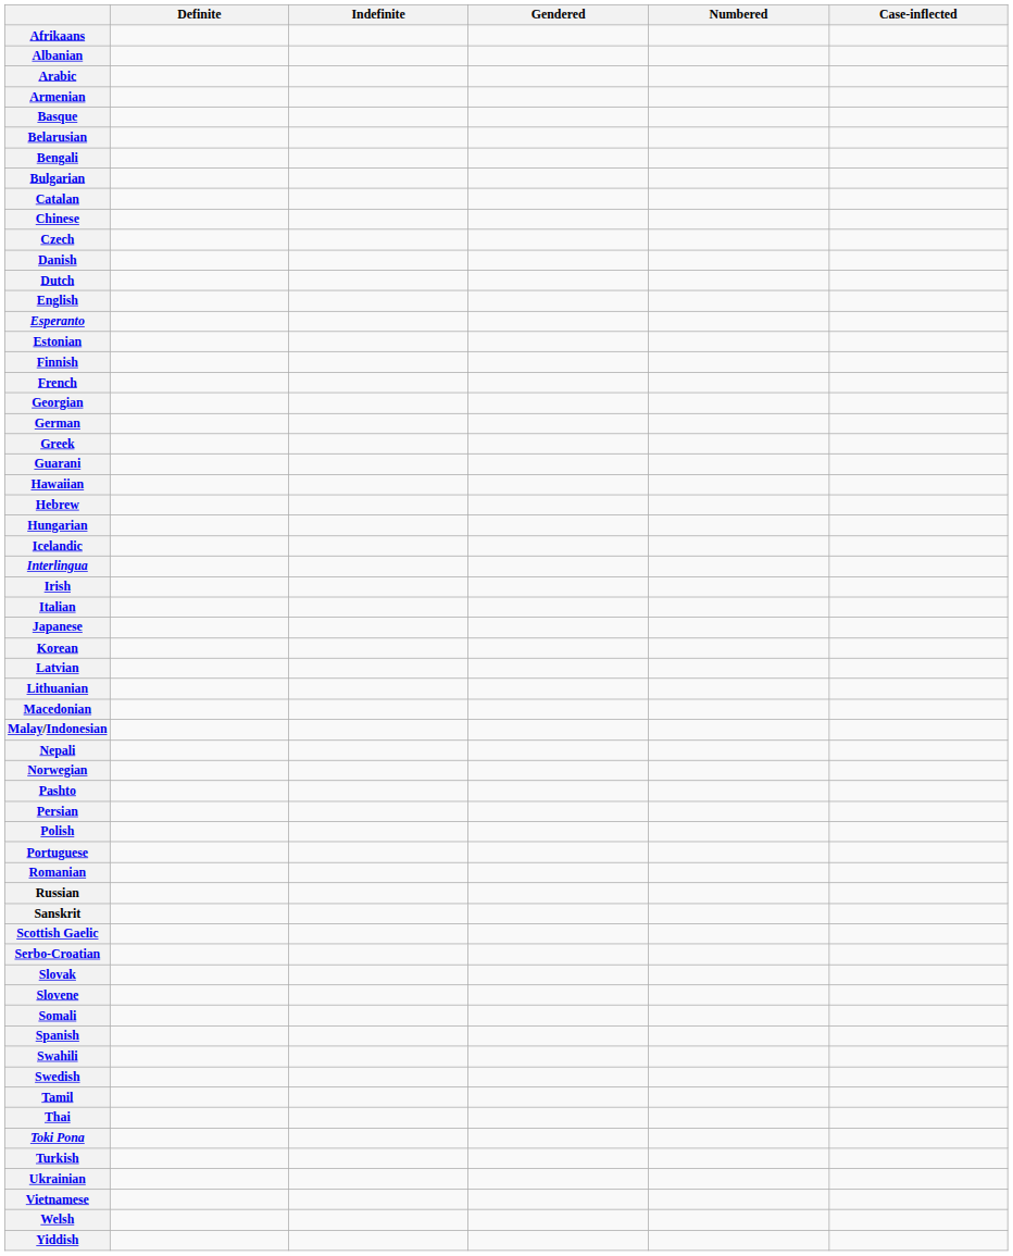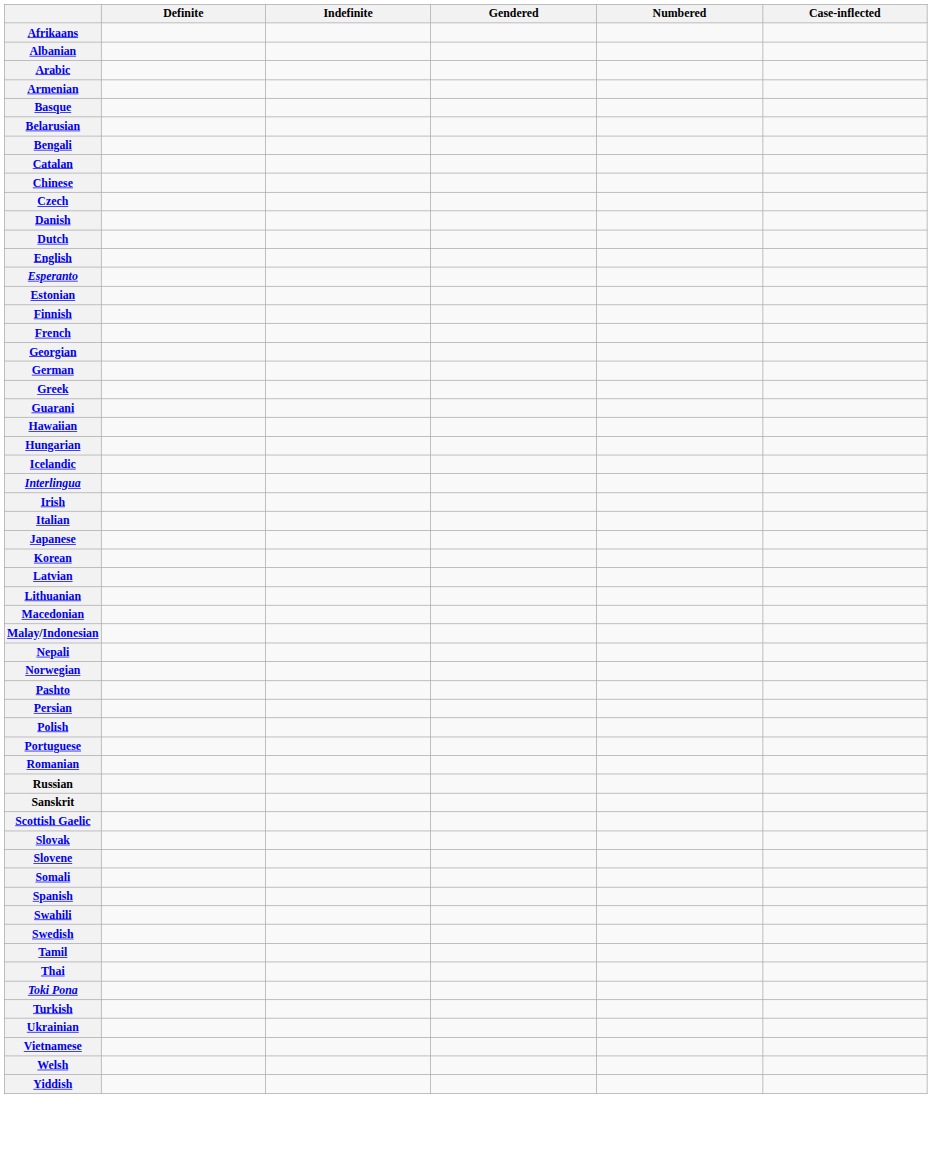 <table class="wikitable sortable sticky-header">
 <tr>
 <th></th>
 <th style="width: 20%">Definite</th>
 <th style="width: 20%">Indefinite</th>
 <th style="width: 20%">Gendered</th>
 <th style="width: 20%">Numbered</th>
 <th style="width: 20%">Case-inflected</th>
 </tr>
 <tr>
 <th><a href='#'>Afrikaans</a></th>
 <td> </td>
 <td> </td>
 <td> </td>
 <td> </td>
 <td> </td>
 </tr>
 <tr>
 <th><a href='#'>Albanian</a></th>
 <td> </td>
 <td> </td>
 <td> </td>
 <td> </td>
 <td> </td>
 </tr>
 <tr>
 <th><a href='#'>Arabic</a></th>
 <td> </td>
 <td> </td>
 <td> </td>
 <td> </td>
 <td> </td>
 </tr>
 <tr>
 <th><a href='#'>Armenian</a></th>
 <td> </td>
 <td> </td>
 <td> </td>
 <td> </td>
 <td> </td>
 </tr>
 <tr>
 <th><a href='#'>Basque</a></th>
 <td> </td>
 <td> </td>
 <td> </td>
 <td> </td>
 <td> </td>
 </tr>
 <tr>
 <th><a href='#'>Belarusian</a></th>
 <td> </td>
 <td> </td>
 <td> </td>
 <td> </td>
 <td> </td>
 </tr>
 <tr>
 <th><a href='#'>Bengali</a></th>
-<td> </td>
-<td> </td>
-<td> </td>
-<td> </td>
-<td> </td>
-</tr>
-<tr>
-<th><a href='#'>Bulgarian</a></th>
 <td> </td>
 <td> </td>
 <td> </td>
 <td> </td>
 <td> </td>
 </tr>
 <tr>
 <th><a href='#'>Catalan</a></th>
 <td> </td>
 <td> </td>
 <td> </td>
 <td> </td>
 <td> </td>
 </tr>
 <tr>
 <th><a href='#'>Chinese</a></th>
 <td> </td>
 <td> </td>
 <td> </td>
 <td> </td>
 <td> </td>
 </tr>
 <tr>
 <th><a href='#'>Czech</a></th>
 <td> </td>
 <td> </td>
 <td> </td>
 <td> </td>
 <td> </td>
 </tr>
 <tr>
 <th><a href='#'>Danish</a></th>
 <td> </td>
 <td> </td>
 <td> </td>
 <td> </td>
 <td> </td>
 </tr>
 <tr>
 <th><a href='#'>Dutch</a></th>
 <td> </td>
 <td> </td>
 <td> </td>
 <td> </td>
 <td> </td>
 </tr>
 <tr>
 <th><a href='#'>English</a></th>
 <td> </td>
 <td> </td>
 <td> </td>
 <td> </td>
 <td> </td>
 </tr>
 <tr>
 <th><em><a href='#'>Esperanto</a></em></th>
 <td> </td>
 <td> </td>
 <td> </td>
 <td> </td>
 <td> </td>
 </tr>
 <tr>
 <th><a href='#'>Estonian</a></th>
 <td> </td>
 <td> </td>
 <td> </td>
 <td> </td>
 <td> </td>
 </tr>
 <tr>
 <th><a href='#'>Finnish</a></th>
 <td> </td>
 <td> </td>
 <td> </td>
 <td> </td>
 <td> </td>
 </tr>
 <tr>
 <th><a href='#'>French</a></th>
 <td> </td>
 <td> </td>
 <td> </td>
 <td> </td>
 <td> </td>
 </tr>
 <tr>
 <th><a href='#'>Georgian</a></th>
 <td> </td>
 <td> </td>
 <td> </td>
 <td> </td>
 <td> </td>
 </tr>
 <tr>
 <th><a href='#'>German</a></th>
 <td> </td>
 <td> </td>
 <td> </td>
 <td> </td>
 <td> </td>
 </tr>
 <tr>
 <th><a href='#'>Greek</a></th>
 <td> </td>
 <td> </td>
 <td> </td>
 <td> </td>
 <td> </td>
 </tr>
 <tr>
 <th><a href='#'>Guarani</a></th>
 <td> </td>
 <td> </td>
 <td> </td>
 <td> </td>
 <td> </td>
 </tr>
 <tr>
 <th><a href='#'>Hawaiian</a></th>
-<td> </td>
-<td> </td>
-<td> </td>
-<td> </td>
-<td> </td>
-</tr>
-<tr>
-<th><a href='#'>Hebrew</a></th>
 <td> </td>
 <td> </td>
 <td> </td>
 <td> </td>
 <td> </td>
 </tr>
 <tr>
 <th><a href='#'>Hungarian</a></th>
 <td> </td>
 <td> </td>
 <td> </td>
 <td> </td>
 <td> </td>
 </tr>
 <tr>
 <th><a href='#'>Icelandic</a></th>
 <td> </td>
 <td> </td>
 <td> </td>
 <td> </td>
 <td> </td>
 </tr>
 <tr>
 <th><em><a href='#'>Interlingua</a></em></th>
 <td> </td>
 <td> </td>
 <td> </td>
 <td> </td>
 <td> </td>
 </tr>
 <tr>
 <th><a href='#'>Irish</a></th>
 <td> </td>
 <td> </td>
 <td> </td>
 <td> </td>
 <td> </td>
 </tr>
 <tr>
 <th><a href='#'>Italian</a></th>
 <td> </td>
 <td> </td>
 <td> </td>
 <td> </td>
 <td> </td>
 </tr>
 <tr>
 <th><a href='#'>Japanese</a></th>
 <td> </td>
 <td> </td>
 <td> </td>
 <td> </td>
 <td> </td>
 </tr>
 <tr>
 <th><a href='#'>Korean</a></th>
 <td> </td>
 <td> </td>
 <td> </td>
 <td> </td>
 <td> </td>
 </tr>
 <tr>
 <th><a href='#'>Latvian</a></th>
 <td> </td>
 <td> </td>
 <td> </td>
 <td> </td>
 <td> </td>
 </tr>
 <tr>
 <th><a href='#'>Lithuanian</a></th>
 <td> </td>
 <td> </td>
 <td> </td>
 <td> </td>
 <td> </td>
 </tr>
 <tr>
 <th><a href='#'>Macedonian</a></th>
 <td> </td>
 <td> </td>
 <td> </td>
 <td> </td>
 <td> </td>
 </tr>
 <tr>
 <th><a href='#'>Malay</a>/<a href='#'>Indonesian</a></th>
 <td> </td>
 <td> </td>
 <td> </td>
 <td> </td>
 <td> </td>
 </tr>
 <tr>
 <th><a href='#'>Nepali</a></th>
 <td> </td>
 <td> </td>
 <td> </td>
 <td> </td>
 <td> </td>
 </tr>
 <tr>
 <th><a href='#'>Norwegian</a></th>
 <td> </td>
 <td> </td>
 <td> </td>
 <td> </td>
 <td> </td>
 </tr>
 <tr>
 <th><a href='#'>Pashto</a></th>
 <td> </td>
 <td> </td>
 <td> </td>
 <td> </td>
 <td> </td>
 </tr>
 <tr>
 <th><a href='#'>Persian</a></th>
 <td> </td>
 <td> </td>
 <td> </td>
 <td> </td>
 <td> </td>
 </tr>
 <tr>
 <th><a href='#'>Polish</a></th>
 <td> </td>
 <td> </td>
 <td> </td>
 <td> </td>
 <td> </td>
 </tr>
 <tr>
 <th><a href='#'>Portuguese</a></th>
 <td> </td>
 <td> </td>
 <td> </td>
 <td> </td>
 <td> </td>
 </tr>
 <tr>
 <th><a href='#'>Romanian</a></th>
 <td> </td>
 <td> </td>
 <td> </td>
 <td> </td>
 <td> </td>
 </tr>
 <tr>
 <th>Russian</th>
 <td> </td>
 <td> </td>
 <td> </td>
 <td> </td>
 <td> </td>
 </tr>
 <tr>
 <th>Sanskrit</th>
 <td> </td>
 <td> </td>
 <td> </td>
 <td> </td>
 <td> </td>
 </tr>
 <tr>
 <th><a href='#'>Scottish Gaelic</a></th>
 <td> </td>
 <td> </td>
 <td> </td>
 <td> </td>
 <td> </td>
 </tr>
 <tr>
-<th><a href='#'>Serbo-Croatian</a></th>
-<td> </td>
-<td> </td>
-<td> </td>
-<td> </td>
-<td> </td>
-</tr>
-<tr>
 <th><a href='#'>Slovak</a></th>
 <td> </td>
 <td> </td>
 <td> </td>
 <td> </td>
 <td> </td>
 </tr>
 <tr>
 <th><a href='#'>Slovene</a></th>
 <td> </td>
 <td> </td>
 <td> </td>
 <td> </td>
 <td> </td>
 </tr>
 <tr>
 <th><a href='#'>Somali</a></th>
 <td> </td>
 <td> </td>
 <td> </td>
 <td> </td>
 <td> </td>
 </tr>
 <tr>
 <th><a href='#'>Spanish</a></th>
 <td> </td>
 <td> </td>
 <td> </td>
 <td> </td>
 <td> </td>
 </tr>
 <tr>
 <th><a href='#'>Swahili</a></th>
 <td> </td>
 <td> </td>
 <td> </td>
 <td> </td>
 <td> </td>
 </tr>
 <tr>
 <th><a href='#'>Swedish</a></th>
 <td> </td>
 <td> </td>
 <td> </td>
 <td> </td>
 <td> </td>
 </tr>
 <tr>
 <th><a href='#'>Tamil</a></th>
 <td> </td>
 <td> </td>
 <td> </td>
 <td> </td>
 <td> </td>
 </tr>
 <tr>
 <th><a href='#'>Thai</a></th>
 <td> </td>
 <td> </td>
 <td> </td>
 <td> </td>
 <td> </td>
 </tr>
 <tr>
 <th><em><a href='#'>Toki Pona</a></em></th>
 <td> </td>
 <td> </td>
 <td> </td>
 <td> </td>
 <td> </td>
 </tr>
 <tr>
 <th><a href='#'>Turkish</a></th>
 <td> </td>
 <td> </td>
 <td> </td>
 <td> </td>
 <td> </td>
 </tr>
 <tr>
 <th><a href='#'>Ukrainian</a></th>
 <td> </td>
 <td> </td>
 <td> </td>
 <td> </td>
 <td> </td>
 </tr>
 <tr>
 <th><a href='#'>Vietnamese</a></th>
 <td> </td>
 <td> </td>
 <td> </td>
 <td> </td>
 <td> </td>
 </tr>
 <tr>
 <th><a href='#'>Welsh</a> </th>
 <td> </td>
 <td> </td>
 <td>  </td>
 <td> </td>
 <td> </td>
 </tr>
 <tr>
 <th><a href='#'>Yiddish</a></th>
 <td> </td>
 <td> </td>
 <td> </td>
 <td> </td>
 <td> </td>
 </tr>
 </table>
